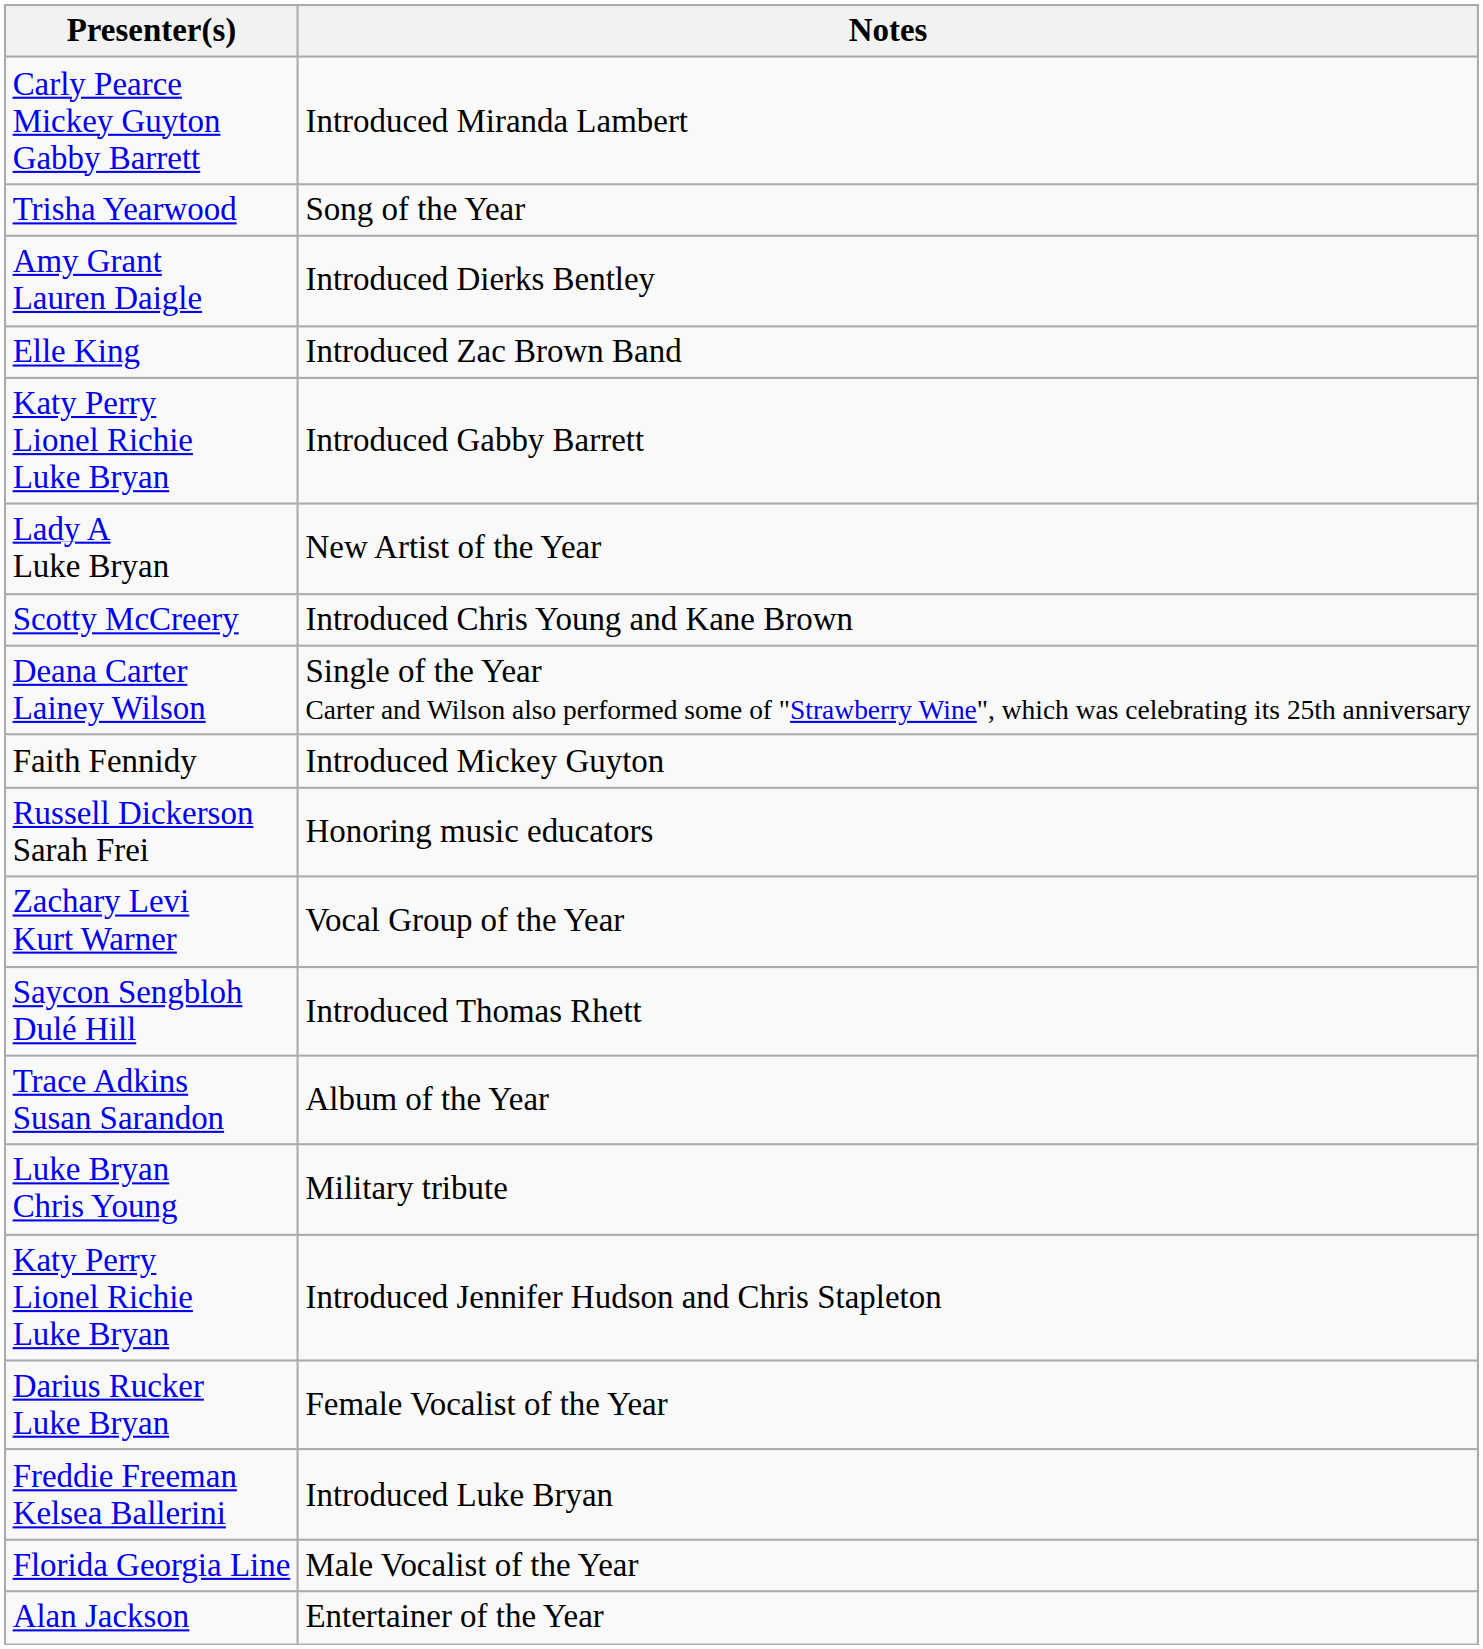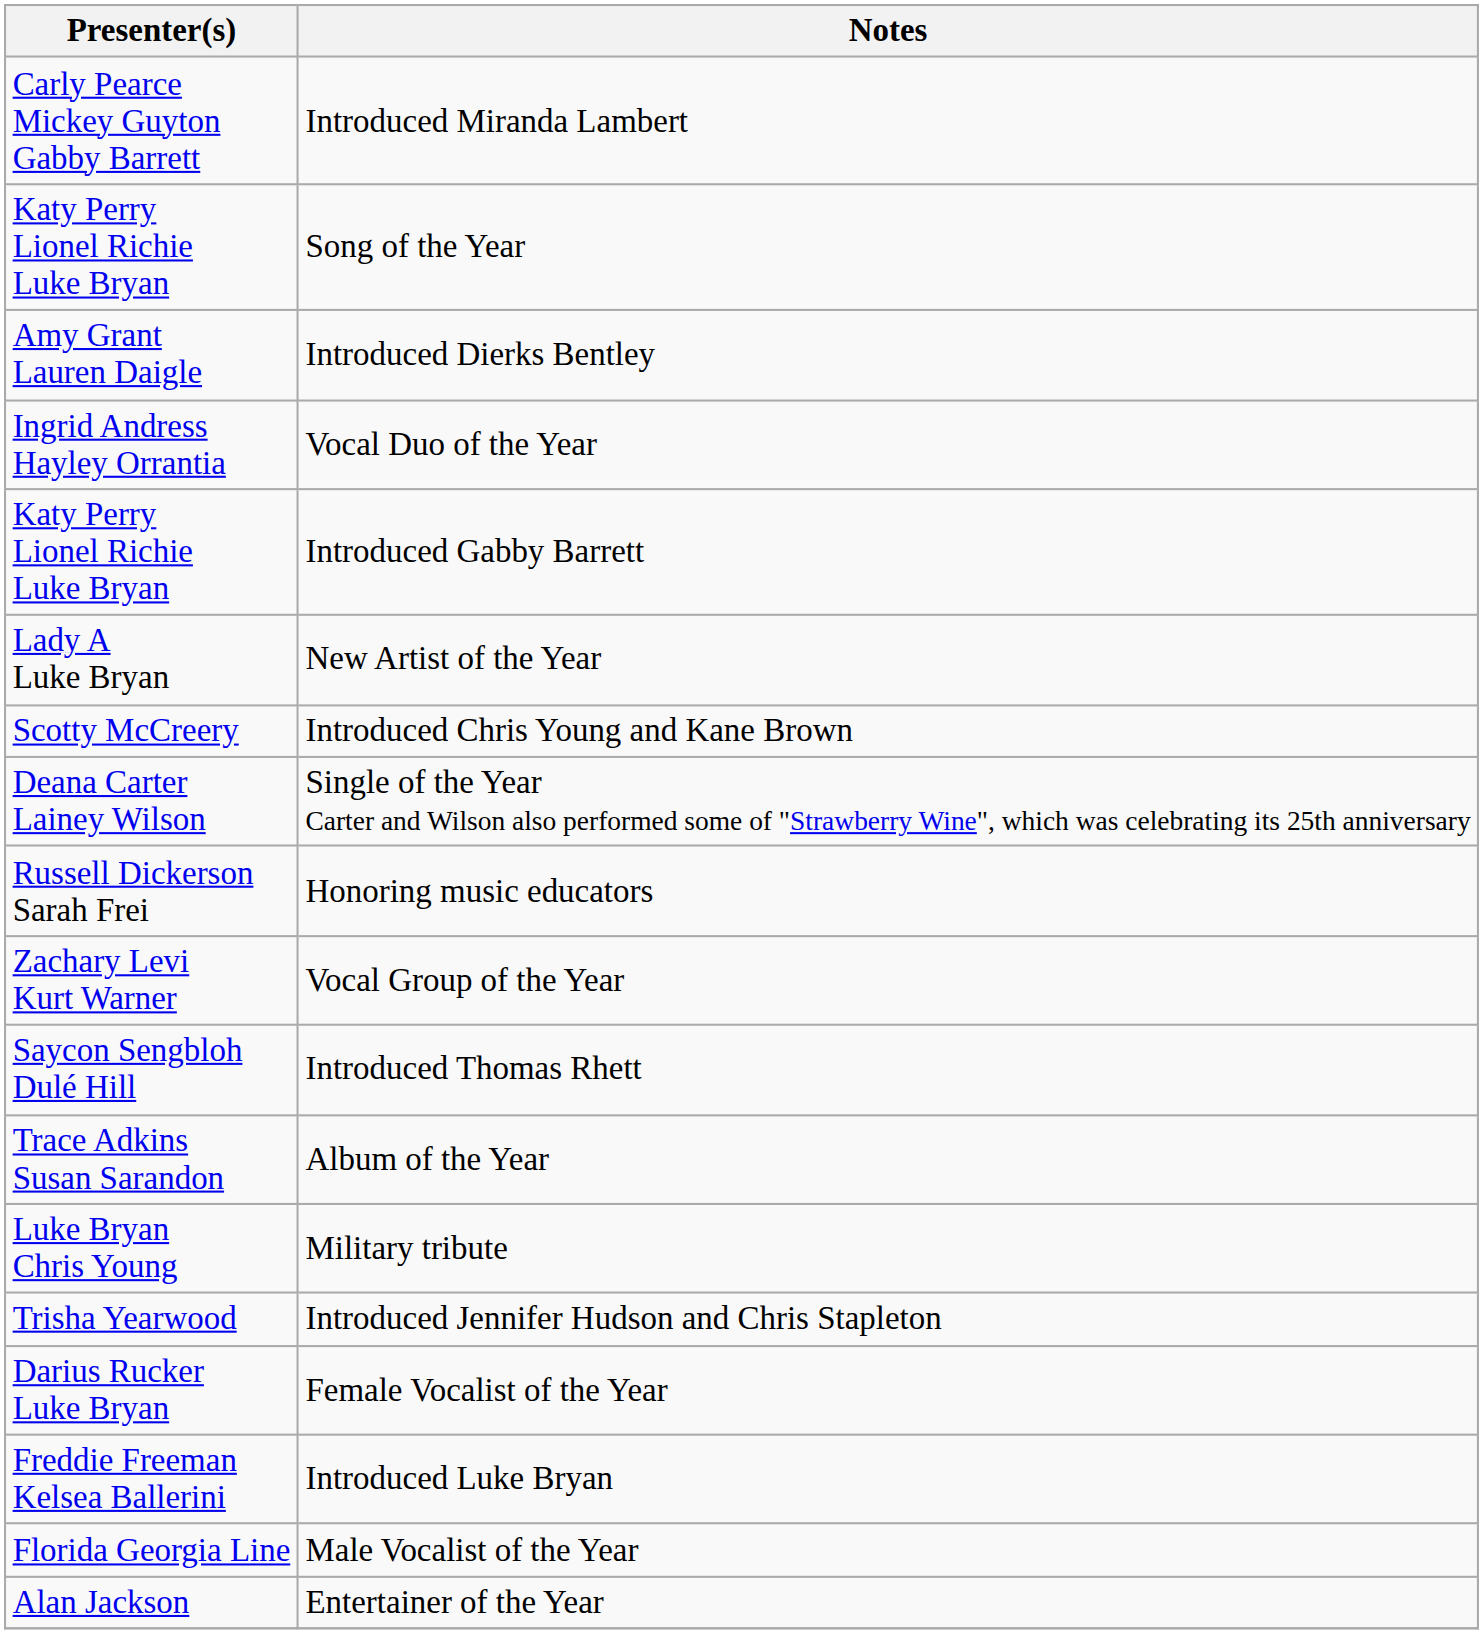 <table class="wikitable">
 <tr>
 <th>Presenter(s)</th>
 <th>Notes</th>
 </tr>
 <tr>
 <td><a href='#'>Carly Pearce</a> <br> <a href='#'>Mickey Guyton</a> <br> <a href='#'>Gabby Barrett</a></td>
 <td>Introduced Miranda Lambert</td>
 </tr>
 <tr>
-<td><a href='#'>Trisha Yearwood</a></td>
+<td><a href='#'>Katy Perry</a> <br> <a href='#'>Lionel Richie</a> <br> <a href='#'>Luke Bryan</a></td>
 <td>Song of the Year</td>
 </tr>
 <tr>
 <td><a href='#'>Amy Grant</a> <br> <a href='#'>Lauren Daigle</a></td>
 <td>Introduced Dierks Bentley</td>
 </tr>
 <tr>
-<td><a href='#'>Elle King</a></td>
-<td>Introduced Zac Brown Band</td>
+<td><a href='#'>Ingrid Andress</a> <br> <a href='#'>Hayley Orrantia</a></td>
+<td>Vocal Duo of the Year</td>
 </tr>
 <tr>
 <td><a href='#'>Katy Perry</a> <br> <a href='#'>Lionel Richie</a> <br> <a href='#'>Luke Bryan</a></td>
 <td>Introduced Gabby Barrett</td>
 </tr>
 <tr>
 <td><a href='#'>Lady A</a><br>Luke Bryan</td>
 <td>New Artist of the Year</td>
 </tr>
 <tr>
 <td><a href='#'>Scotty McCreery</a></td>
 <td>Introduced Chris Young and Kane Brown</td>
 </tr>
 <tr>
 <td><a href='#'>Deana Carter</a> <br> <a href='#'>Lainey Wilson</a></td>
 <td>Single of the Year <br> <small>Carter and Wilson also performed some of "<a href='#'>Strawberry Wine</a>", which was celebrating its 25th anniversary</small></td>
-</tr>
-<tr>
-<td>Faith Fennidy</td>
-<td>Introduced Mickey Guyton</td>
 </tr>
 <tr>
 <td><a href='#'>Russell Dickerson</a><br>Sarah Frei</td>
 <td>Honoring music educators</td>
 </tr>
 <tr>
 <td><a href='#'>Zachary Levi</a> <br> <a href='#'>Kurt Warner</a></td>
 <td>Vocal Group of the Year</td>
 </tr>
 <tr>
 <td><a href='#'>Saycon Sengbloh</a> <br> <a href='#'>Dulé Hill</a></td>
 <td>Introduced Thomas Rhett</td>
 </tr>
 <tr>
 <td><a href='#'>Trace Adkins</a> <br> <a href='#'>Susan Sarandon</a></td>
 <td>Album of the Year</td>
 </tr>
 <tr>
 <td><a href='#'>Luke Bryan</a><br><a href='#'>Chris Young</a></td>
 <td>Military tribute</td>
 </tr>
 <tr>
-<td><a href='#'>Katy Perry</a> <br> <a href='#'>Lionel Richie</a> <br> <a href='#'>Luke Bryan</a></td>
+<td><a href='#'>Trisha Yearwood</a></td>
 <td>Introduced Jennifer Hudson and Chris Stapleton</td>
 </tr>
 <tr>
 <td><a href='#'>Darius Rucker</a> <br> <a href='#'>Luke Bryan</a></td>
 <td>Female Vocalist of the Year</td>
 </tr>
 <tr>
 <td><a href='#'>Freddie Freeman</a> <br> <a href='#'>Kelsea Ballerini</a></td>
 <td>Introduced Luke Bryan</td>
 </tr>
 <tr>
 <td><a href='#'>Florida Georgia Line</a></td>
 <td>Male Vocalist of the Year</td>
 </tr>
 <tr>
 <td><a href='#'>Alan Jackson</a></td>
 <td>Entertainer of the Year</td>
 </tr>
 <tr>
 </tr>
 </table>
